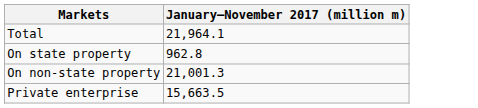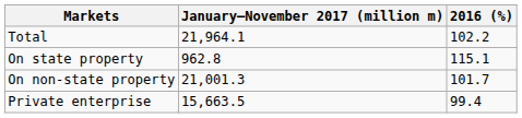 <table class="wikitable">
 <tr>
 <th>Markets</th>
 <th>January–November 2017 (million m)</th>
+<th>2016 (%)</th>
 </tr>
 <tr>
 <td>Total</td>
 <td>21,964.1</td>
+<td>102.2</td>
 </tr>
 <tr>
 <td>On state property</td>
 <td>962.8</td>
+<td>115.1</td>
 </tr>
 <tr>
 <td>On non-state property</td>
 <td>21,001.3</td>
+<td>101.7</td>
 </tr>
 <tr>
 <td>Private enterprise</td>
 <td>15,663.5</td>
+<td>99.4</td>
 </tr>
 </table>
